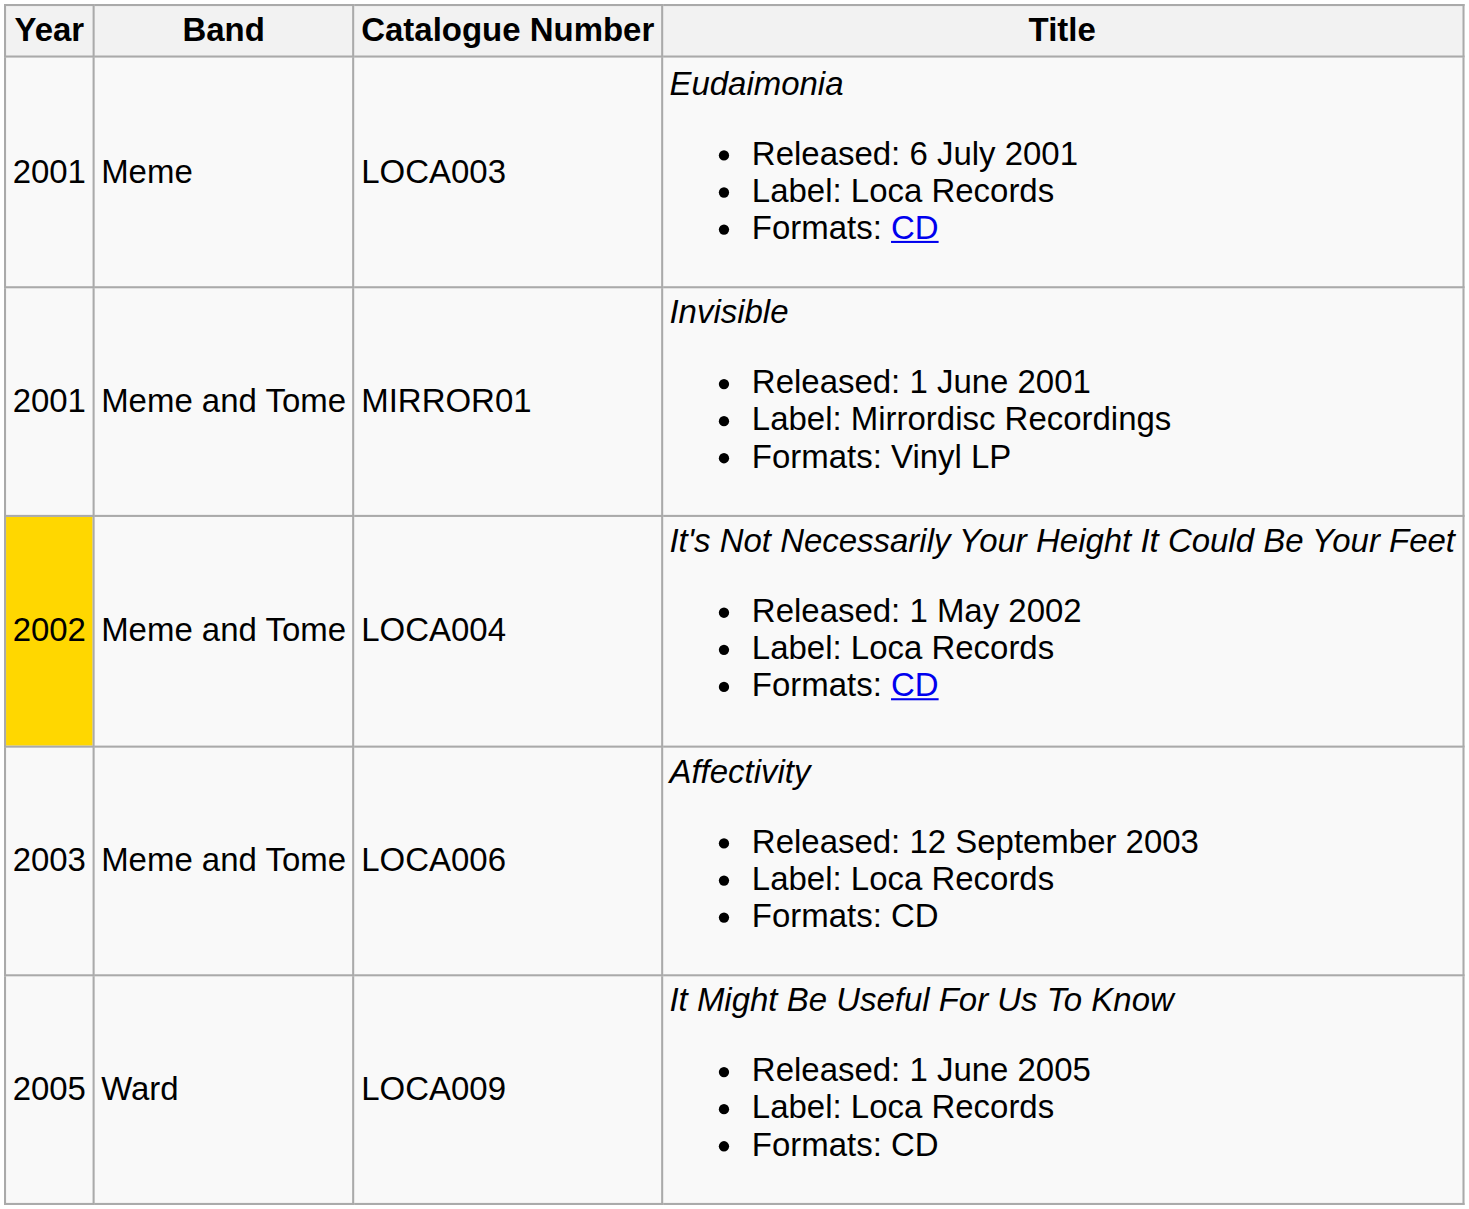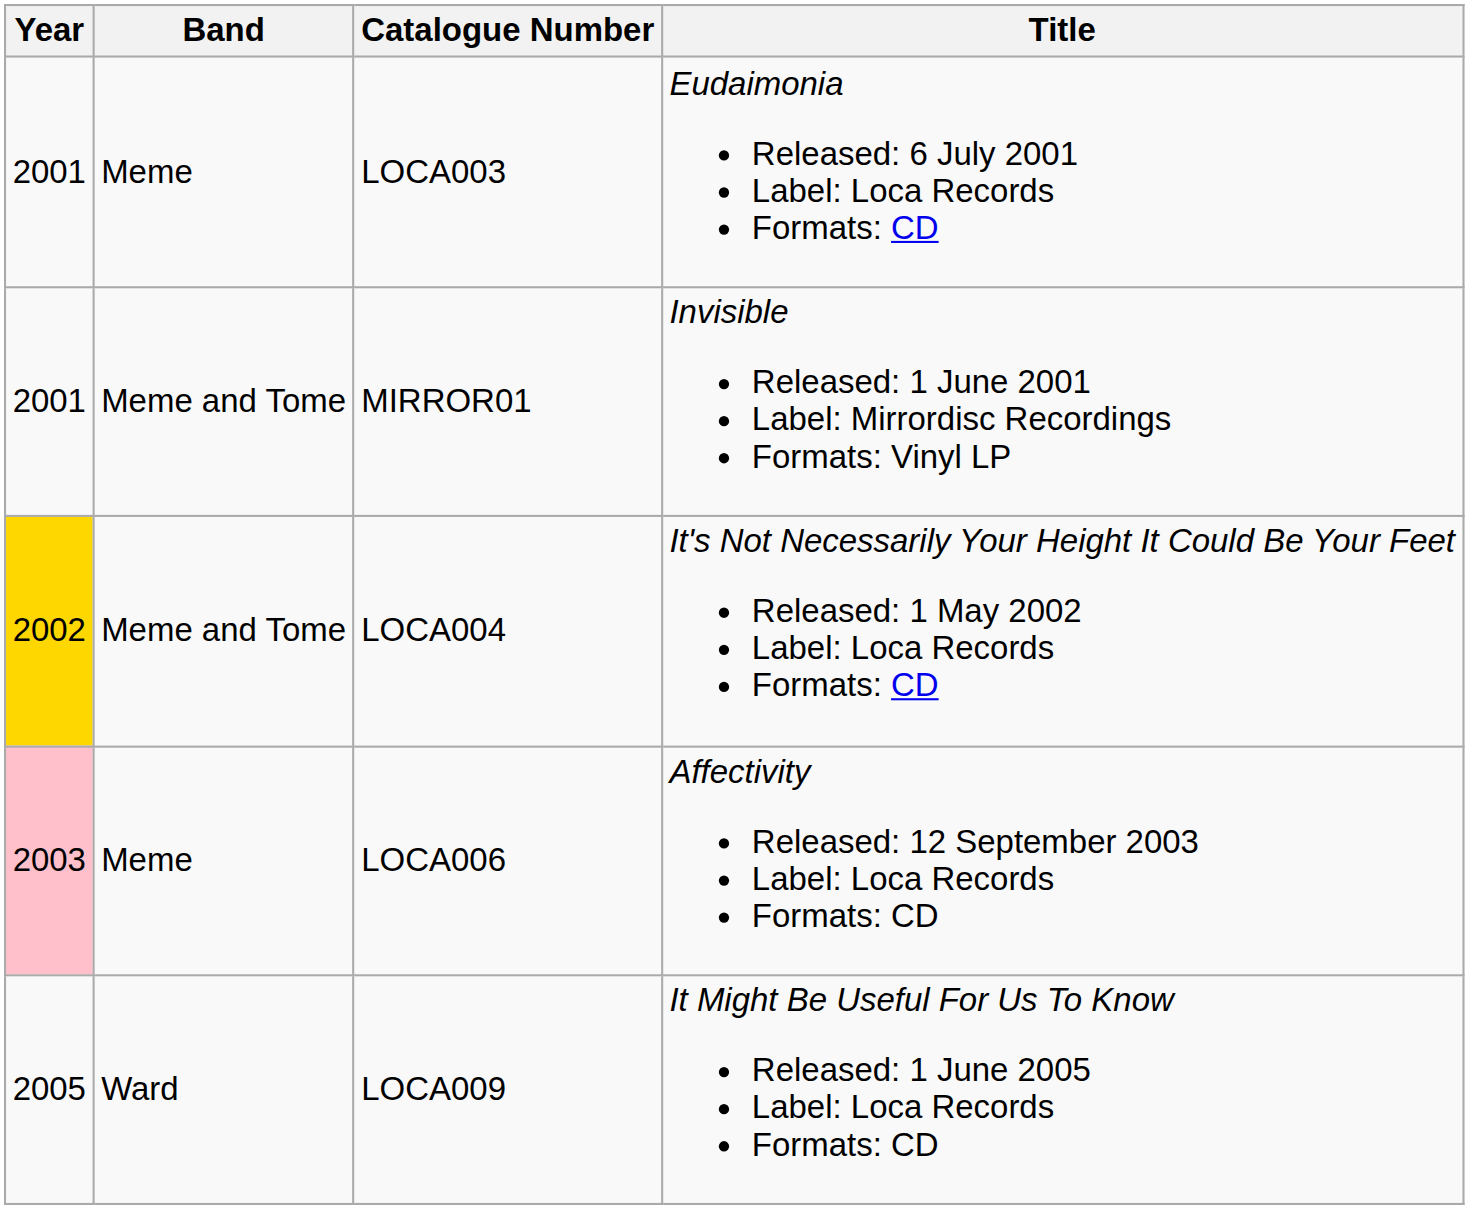 <table class="wikitable">
 <tr>
 <th rowspan="1">Year</th>
 <th>Band</th>
 <th>Catalogue Number</th>
 <th rowspan="1">Title</th>
 </tr>
 <tr>
 <td>2001</td>
 <td>Meme</td>
 <td>LOCA003</td>
 <td><em>Eudaimonia</em><br><ul><li>Released: 6 July 2001</li><li>Label: Loca Records</li><li>Formats: <a href='#'>CD</a></li></ul></td>
 </tr>
 <tr>
 <td>2001</td>
 <td>Meme and Tome</td>
 <td>MIRROR01</td>
 <td><em>Invisible</em><br><ul><li>Released: 1 June 2001</li><li>Label: Mirrordisc Recordings</li><li>Formats: Vinyl LP</li></ul></td>
 </tr>
 <tr>
 <td style="background: gold;">2002</td>
 <td>Meme and Tome</td>
 <td>LOCA004</td>
 <td><em>It's Not Necessarily Your Height It Could Be Your Feet</em><br><ul><li>Released: 1 May 2002</li><li>Label: Loca Records</li><li>Formats: <a href='#'>CD</a></li></ul></td>
 </tr>
 <tr>
-<td>2003</td>
-<td>Meme and Tome</td>
+<td style="background: pink;">2003</td>
+<td>Meme</td>
 <td>LOCA006</td>
 <td><em>Affectivity</em><br><ul><li>Released: 12 September 2003</li><li>Label: Loca Records</li><li>Formats: CD</li></ul></td>
 </tr>
 <tr>
 <td>2005</td>
 <td>Ward</td>
 <td>LOCA009</td>
 <td><em>It Might Be Useful For Us To Know</em><br><ul><li>Released: 1 June 2005</li><li>Label: Loca Records</li><li>Formats: CD</li></ul></td>
 </tr>
 </table>
